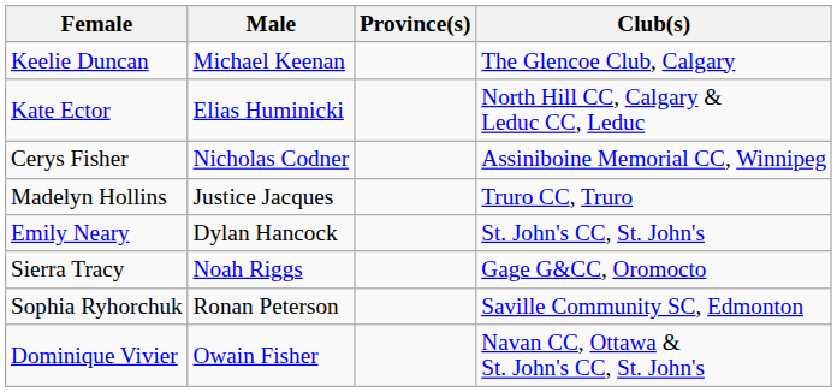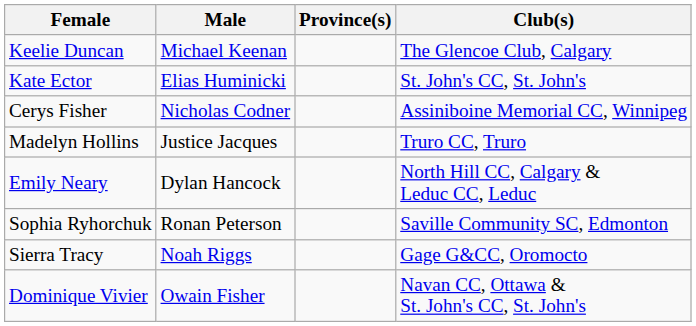 <table class="wikitable">
 <tr>
 <th scope="col">Female</th>
 <th scope="col">Male</th>
 <th scope="col">Province(s)</th>
 <th scope="col">Club(s)</th>
 </tr>
 <tr>
 <td><a href='#'>Keelie Duncan</a></td>
 <td><a href='#'>Michael Keenan</a></td>
 <td></td>
 <td><a href='#'>The Glencoe Club</a>, <a href='#'>Calgary</a></td>
 </tr>
 <tr>
 <td><a href='#'>Kate Ector</a></td>
 <td><a href='#'>Elias Huminicki</a></td>
 <td></td>
-<td><a href='#'>North Hill CC</a>, <a href='#'>Calgary</a> & <br> <a href='#'>Leduc CC</a>, <a href='#'>Leduc</a></td>
+<td><a href='#'>St. John's CC</a>, <a href='#'>St. John's</a></td>
 </tr>
 <tr>
 <td>Cerys Fisher</td>
 <td><a href='#'>Nicholas Codner</a></td>
 <td></td>
 <td><a href='#'>Assiniboine Memorial CC</a>, <a href='#'>Winnipeg</a></td>
 </tr>
 <tr>
 <td>Madelyn Hollins</td>
 <td>Justice Jacques</td>
 <td></td>
 <td><a href='#'>Truro CC</a>, <a href='#'>Truro</a></td>
 </tr>
 <tr>
 <td><a href='#'>Emily Neary</a></td>
 <td>Dylan Hancock</td>
 <td></td>
-<td><a href='#'>St. John's CC</a>, <a href='#'>St. John's</a></td>
+<td><a href='#'>North Hill CC</a>, <a href='#'>Calgary</a> & <br> <a href='#'>Leduc CC</a>, <a href='#'>Leduc</a></td>
+</tr>
+<tr>
+<td>Sophia Ryhorchuk</td>
+<td>Ronan Peterson</td>
+<td></td>
+<td><a href='#'>Saville Community SC</a>, <a href='#'>Edmonton</a></td>
 </tr>
 <tr>
 <td>Sierra Tracy</td>
 <td><a href='#'>Noah Riggs</a></td>
 <td></td>
 <td><a href='#'>Gage G&CC</a>, <a href='#'>Oromocto</a></td>
 </tr>
 <tr>
-<td>Sophia Ryhorchuk</td>
-<td>Ronan Peterson</td>
-<td></td>
-<td><a href='#'>Saville Community SC</a>, <a href='#'>Edmonton</a></td>
-</tr>
-<tr>
 <td><a href='#'>Dominique Vivier</a></td>
 <td><a href='#'>Owain Fisher</a></td>
 <td> <br> </td>
 <td><a href='#'>Navan CC</a>, <a href='#'>Ottawa</a> & <br> <a href='#'>St. John's CC</a>, <a href='#'>St. John's</a></td>
 </tr>
 </table>
